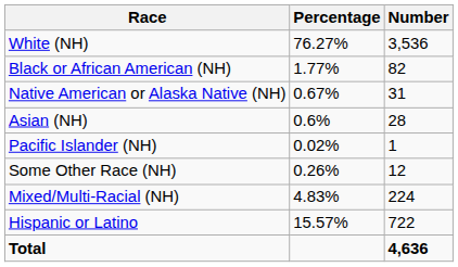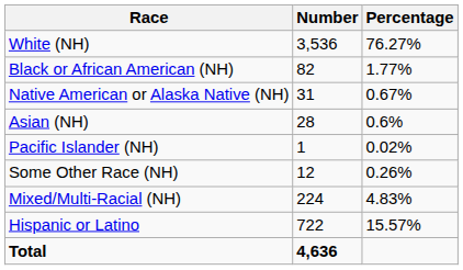 <table class="wikitable">
 <tr>
 <th>Race</th>
+<th>Number</th>
 <th>Percentage</th>
-<th>Number</th>
 </tr>
 <tr>
 <td><a href='#'>White</a> (NH)</td>
+<td>3,536</td>
 <td>76.27%</td>
-<td>3,536</td>
 </tr>
 <tr>
 <td><a href='#'>Black or African American</a> (NH)</td>
+<td>82</td>
 <td>1.77%</td>
-<td>82</td>
 </tr>
 <tr>
 <td><a href='#'>Native American</a> or <a href='#'>Alaska Native</a> (NH)</td>
+<td>31</td>
 <td>0.67%</td>
-<td>31</td>
 </tr>
 <tr>
 <td><a href='#'>Asian</a> (NH)</td>
+<td>28</td>
 <td>0.6%</td>
-<td>28</td>
 </tr>
 <tr>
 <td><a href='#'>Pacific Islander</a> (NH)</td>
+<td>1</td>
 <td>0.02%</td>
-<td>1</td>
 </tr>
 <tr>
 <td>Some Other Race (NH)</td>
+<td>12</td>
 <td>0.26%</td>
-<td>12</td>
 </tr>
 <tr>
 <td><a href='#'>Mixed/Multi-Racial</a> (NH)</td>
+<td>224</td>
 <td>4.83%</td>
-<td>224</td>
 </tr>
 <tr>
 <td><a href='#'>Hispanic or Latino</a></td>
+<td>722</td>
 <td>15.57%</td>
-<td>722</td>
 </tr>
 <tr>
 <td><strong>Total</strong></td>
+<td><strong>4,636</strong></td>
 <td></td>
-<td><strong>4,636</strong></td>
 </tr>
 </table>
